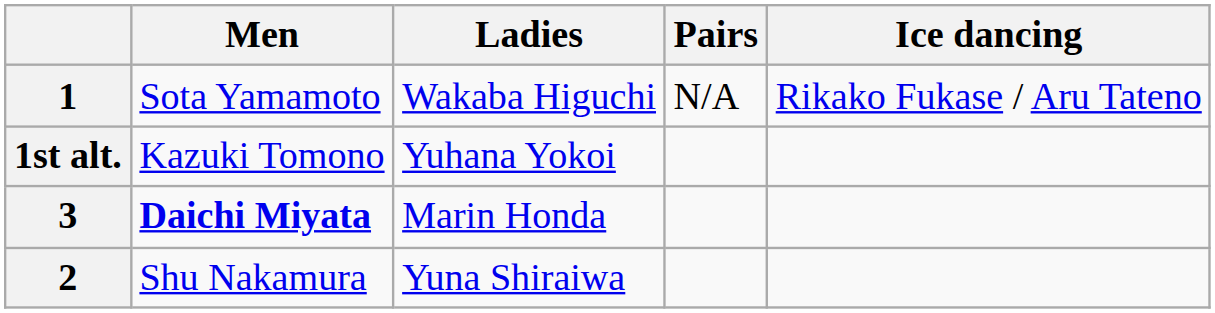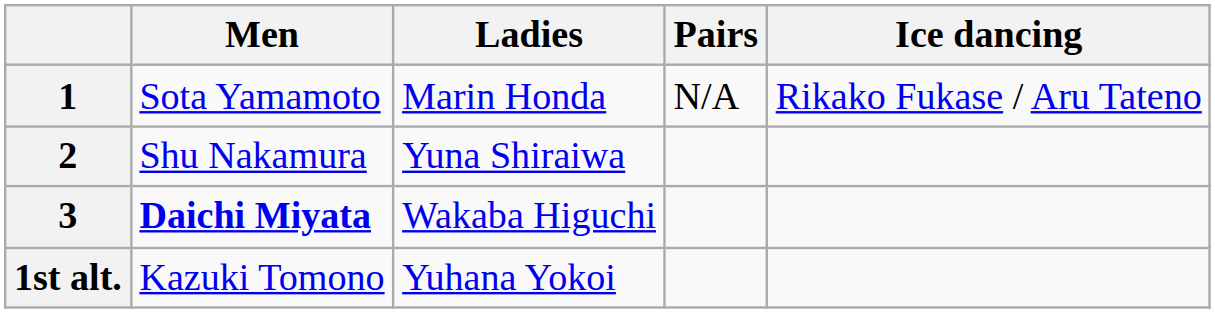 <table class="wikitable">
 <tr>
 <th></th>
 <th>Men</th>
 <th>Ladies</th>
 <th>Pairs</th>
 <th>Ice dancing</th>
 </tr>
 <tr>
 <th>1</th>
 <td><a href='#'>Sota Yamamoto</a></td>
-<td><a href='#'>Wakaba Higuchi</a></td>
+<td><a href='#'>Marin Honda</a></td>
 <td>N/A</td>
 <td><a href='#'>Rikako Fukase</a> / <a href='#'>Aru Tateno</a></td>
+</tr>
+<tr>
+<th>2</th>
+<td><a href='#'>Shu Nakamura</a></td>
+<td><a href='#'>Yuna Shiraiwa</a></td>
+<td></td>
+<td></td>
+</tr>
+<tr>
+<th>3</th>
+<td><strong><a href='#'>Daichi Miyata</a></strong></td>
+<td><a href='#'>Wakaba Higuchi</a></td>
+<td></td>
+<td></td>
 </tr>
 <tr>
 <th>1st alt.</th>
 <td><a href='#'>Kazuki Tomono</a></td>
 <td><a href='#'>Yuhana Yokoi</a></td>
 <td></td>
 <td></td>
 </tr>
-<tr>
-<th>3</th>
-<td><strong><a href='#'>Daichi Miyata</a></strong></td>
-<td><a href='#'>Marin Honda</a></td>
-<td></td>
-<td></td>
-</tr>
-<tr>
-<th>2</th>
-<td><a href='#'>Shu Nakamura</a></td>
-<td><a href='#'>Yuna Shiraiwa</a></td>
-<td></td>
-<td></td>
-</tr>
 </table>
